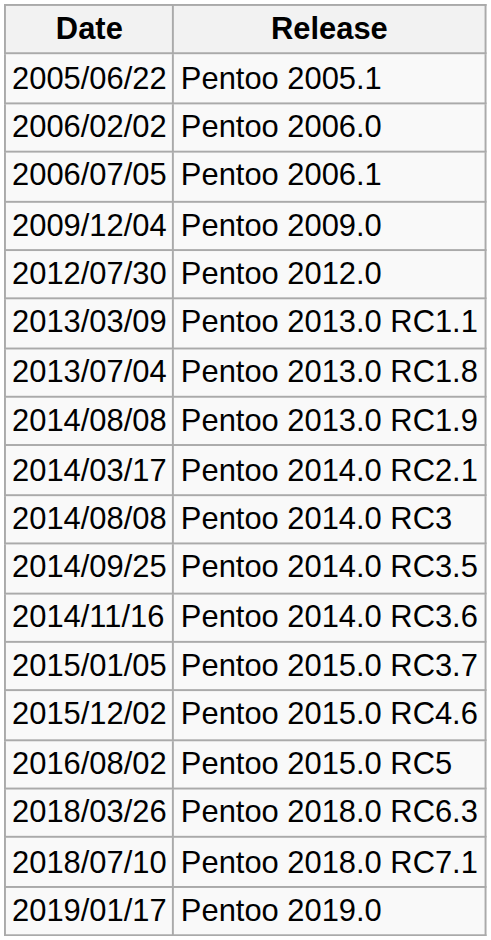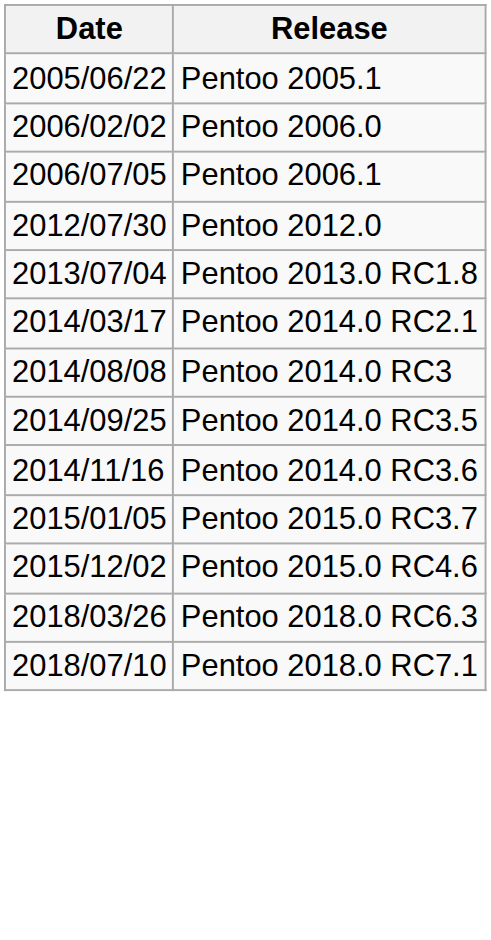 <table class="wikitable sortable">
 <tr>
 <th>Date</th>
 <th>Release</th>
 </tr>
 <tr>
 <td>2005/06/22</td>
 <td>Pentoo 2005.1</td>
 </tr>
 <tr>
 <td>2006/02/02</td>
 <td>Pentoo 2006.0</td>
 </tr>
 <tr>
 <td>2006/07/05</td>
 <td>Pentoo 2006.1</td>
 </tr>
 <tr>
-<td>2009/12/04</td>
-<td>Pentoo 2009.0</td>
-</tr>
-<tr>
 <td>2012/07/30</td>
 <td>Pentoo 2012.0</td>
 </tr>
 <tr>
-<td>2013/03/09</td>
-<td>Pentoo 2013.0 RC1.1</td>
-</tr>
-<tr>
 <td>2013/07/04</td>
 <td>Pentoo 2013.0 RC1.8</td>
-</tr>
-<tr>
-<td>2014/08/08</td>
-<td>Pentoo 2013.0 RC1.9</td>
 </tr>
 <tr>
 <td>2014/03/17</td>
 <td>Pentoo 2014.0 RC2.1</td>
 </tr>
 <tr>
 <td>2014/08/08</td>
 <td>Pentoo 2014.0 RC3</td>
 </tr>
 <tr>
 <td>2014/09/25</td>
 <td>Pentoo 2014.0 RC3.5</td>
 </tr>
 <tr>
 <td>2014/11/16</td>
 <td>Pentoo 2014.0 RC3.6</td>
 </tr>
 <tr>
 <td>2015/01/05</td>
 <td>Pentoo 2015.0 RC3.7</td>
 </tr>
 <tr>
 <td>2015/12/02</td>
 <td>Pentoo 2015.0 RC4.6</td>
 </tr>
 <tr>
-<td>2016/08/02</td>
-<td>Pentoo 2015.0 RC5<br></td>
-</tr>
-<tr>
 <td>2018/03/26</td>
 <td>Pentoo 2018.0 RC6.3</td>
 </tr>
 <tr>
 <td>2018/07/10</td>
 <td>Pentoo 2018.0 RC7.1</td>
 </tr>
-<tr>
-<td>2019/01/17</td>
-<td>Pentoo 2019.0</td>
-</tr>
 </table>
